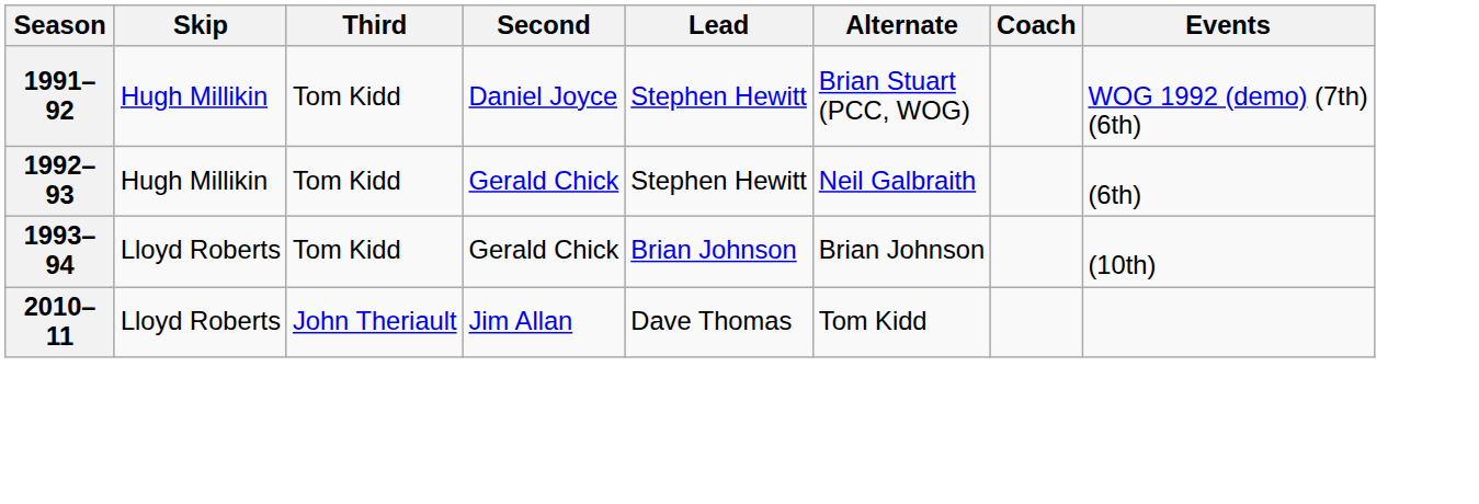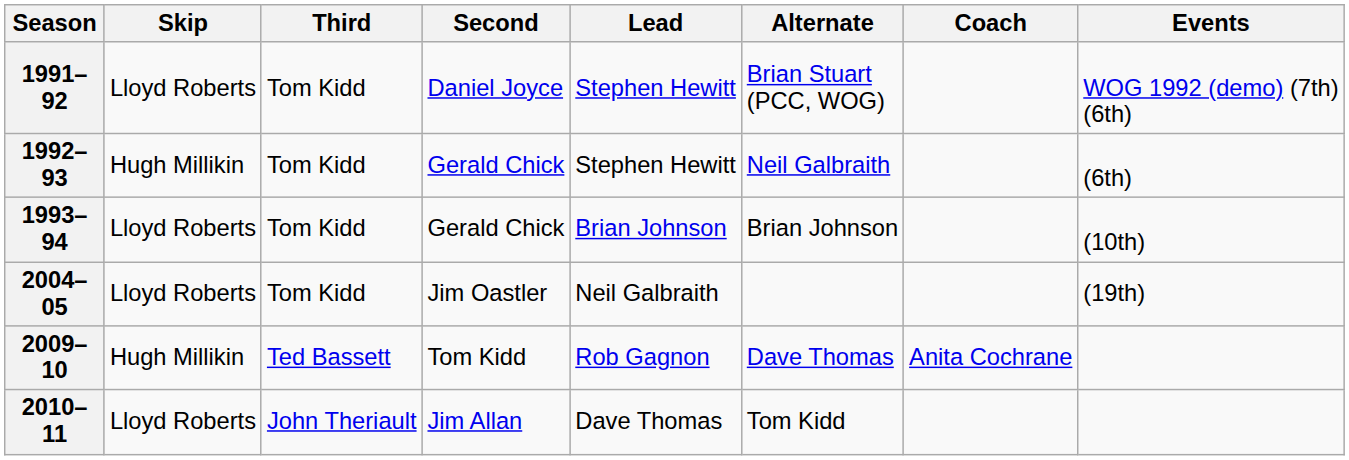 <table class="wikitable">
 <tr>
 <th scope="col" width=60>Season</th>
 <th scope="col">Skip</th>
 <th scope="col">Third</th>
 <th scope="col">Second</th>
 <th scope="col">Lead</th>
 <th scope="col">Alternate</th>
 <th scope="col">Coach</th>
 <th scope="col">Events</th>
 </tr>
 <tr>
 <th scope="row">1991–92</th>
-<td><a href='#'>Hugh Millikin</a></td>
+<td>Lloyd Roberts</td>
 <td>Tom Kidd</td>
 <td><a href='#'>Daniel Joyce</a></td>
 <td><a href='#'>Stephen Hewitt</a></td>
 <td><a href='#'>Brian Stuart</a><br>(PCC, WOG)</td>
 <td></td>
 <td> <br><a href='#'>WOG 1992 (demo)</a> (7th)<br> (6th)</td>
 </tr>
 <tr>
 <th scope="row">1992–93</th>
 <td>Hugh Millikin</td>
 <td>Tom Kidd</td>
 <td><a href='#'>Gerald Chick</a></td>
 <td>Stephen Hewitt</td>
 <td><a href='#'>Neil Galbraith</a></td>
 <td></td>
 <td> <br> (6th)</td>
 </tr>
 <tr>
 <th scope="row">1993–94</th>
 <td>Lloyd Roberts</td>
 <td>Tom Kidd</td>
 <td>Gerald Chick</td>
 <td><a href='#'>Brian Johnson</a></td>
 <td>Brian Johnson</td>
 <td></td>
 <td> <br> (10th)</td>
 </tr>
 <tr>
+<th scope="row">2004–05</th>
+<td>Lloyd Roberts</td>
+<td>Tom Kidd</td>
+<td>Jim Oastler</td>
+<td>Neil Galbraith</td>
+<td></td>
+<td></td>
+<td> (19th)</td>
+</tr>
+<tr>
+<th scope="row">2009–10</th>
+<td>Hugh Millikin</td>
+<td><a href='#'>Ted Bassett</a></td>
+<td>Tom Kidd</td>
+<td><a href='#'>Rob Gagnon</a></td>
+<td><a href='#'>Dave Thomas</a></td>
+<td><a href='#'>Anita Cochrane</a></td>
+<td> </td>
+</tr>
+<tr>
 <th scope="row">2010–11</th>
 <td>Lloyd Roberts</td>
 <td><a href='#'>John Theriault</a></td>
 <td><a href='#'>Jim Allan</a></td>
 <td>Dave Thomas</td>
 <td>Tom Kidd</td>
 <td></td>
 <td> </td>
 </tr>
 </table>
